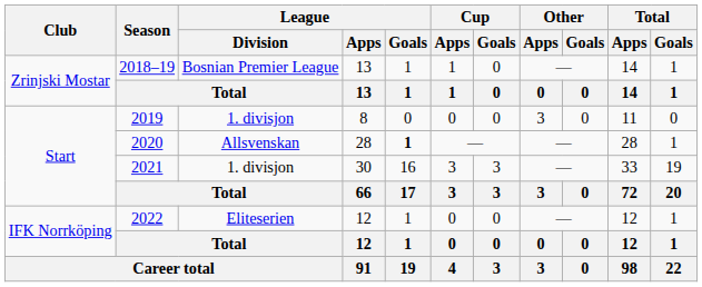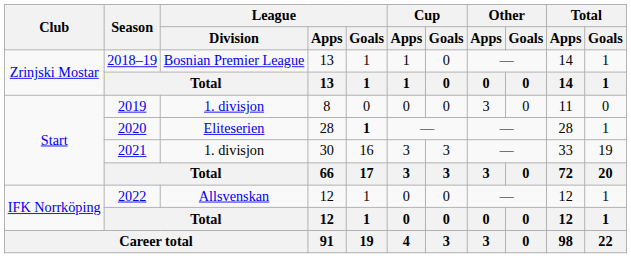 <table class=wikitable style="text-align:center">
 <tr>
 <th rowspan=2>Club</th>
 <th rowspan=2>Season</th>
 <th colspan=3>League</th>
 <th colspan=2>Cup</th>
 <th colspan=2>Other</th>
 <th colspan=2>Total</th>
 </tr>
 <tr>
 <th>Division</th>
 <th>Apps</th>
 <th>Goals</th>
 <th>Apps</th>
 <th>Goals</th>
 <th>Apps</th>
 <th>Goals</th>
 <th>Apps</th>
 <th>Goals</th>
 </tr>
 <tr>
 <td rowspan="2"><a href='#'>Zrinjski Mostar</a></td>
 <td><a href='#'>2018–19</a></td>
 <td><a href='#'>Bosnian Premier League</a></td>
 <td>13</td>
 <td>1</td>
 <td>1</td>
 <td>0</td>
 <td colspan="2">—</td>
 <td>14</td>
 <td>1</td>
 </tr>
 <tr>
 <th colspan="2">Total</th>
 <th>13</th>
 <th>1</th>
 <th>1</th>
 <th>0</th>
 <th>0</th>
 <th>0</th>
 <th>14</th>
 <th>1</th>
 </tr>
 <tr>
 <td rowspan="4"><a href='#'>Start</a></td>
 <td><a href='#'>2019</a></td>
 <td><a href='#'>1. divisjon</a></td>
 <td>8</td>
 <td>0</td>
 <td>0</td>
 <td>0</td>
 <td>3</td>
 <td>0</td>
 <td>11</td>
 <td>0</td>
 </tr>
 <tr>
 <td><a href='#'>2020</a></td>
-<td><a href='#'>Allsvenskan</a></td>
+<td><a href='#'>Eliteserien</a></td>
 <td>28</td>
 <td><strong>1</strong></td>
 <td colspan="2">—</td>
 <td colspan="2">—</td>
 <td>28</td>
 <td>1</td>
 </tr>
 <tr>
 <td><a href='#'>2021</a></td>
 <td>1. divisjon</td>
 <td>30</td>
 <td>16</td>
 <td>3</td>
 <td>3</td>
 <td colspan="2">—</td>
 <td>33</td>
 <td>19</td>
 </tr>
 <tr>
 <th colspan="2">Total</th>
 <th>66</th>
 <th>17</th>
 <th>3</th>
 <th>3</th>
 <th>3</th>
 <th>0</th>
 <th>72</th>
 <th>20</th>
 </tr>
 <tr>
 <td rowspan="2"><a href='#'>IFK Norrköping</a></td>
 <td><a href='#'>2022</a></td>
-<td><a href='#'>Eliteserien</a></td>
+<td><a href='#'>Allsvenskan</a></td>
 <td>12</td>
 <td>1</td>
 <td>0</td>
 <td>0</td>
 <td colspan="2">—</td>
 <td>12</td>
 <td>1</td>
 </tr>
 <tr>
 <th colspan="2">Total</th>
 <th>12</th>
 <th>1</th>
 <th>0</th>
 <th>0</th>
 <th>0</th>
 <th>0</th>
 <th>12</th>
 <th>1</th>
 </tr>
 <tr>
 <th colspan=3>Career total</th>
 <th>91</th>
 <th>19</th>
 <th>4</th>
 <th>3</th>
 <th>3</th>
 <th>0</th>
 <th>98</th>
 <th>22</th>
 </tr>
 </table>
